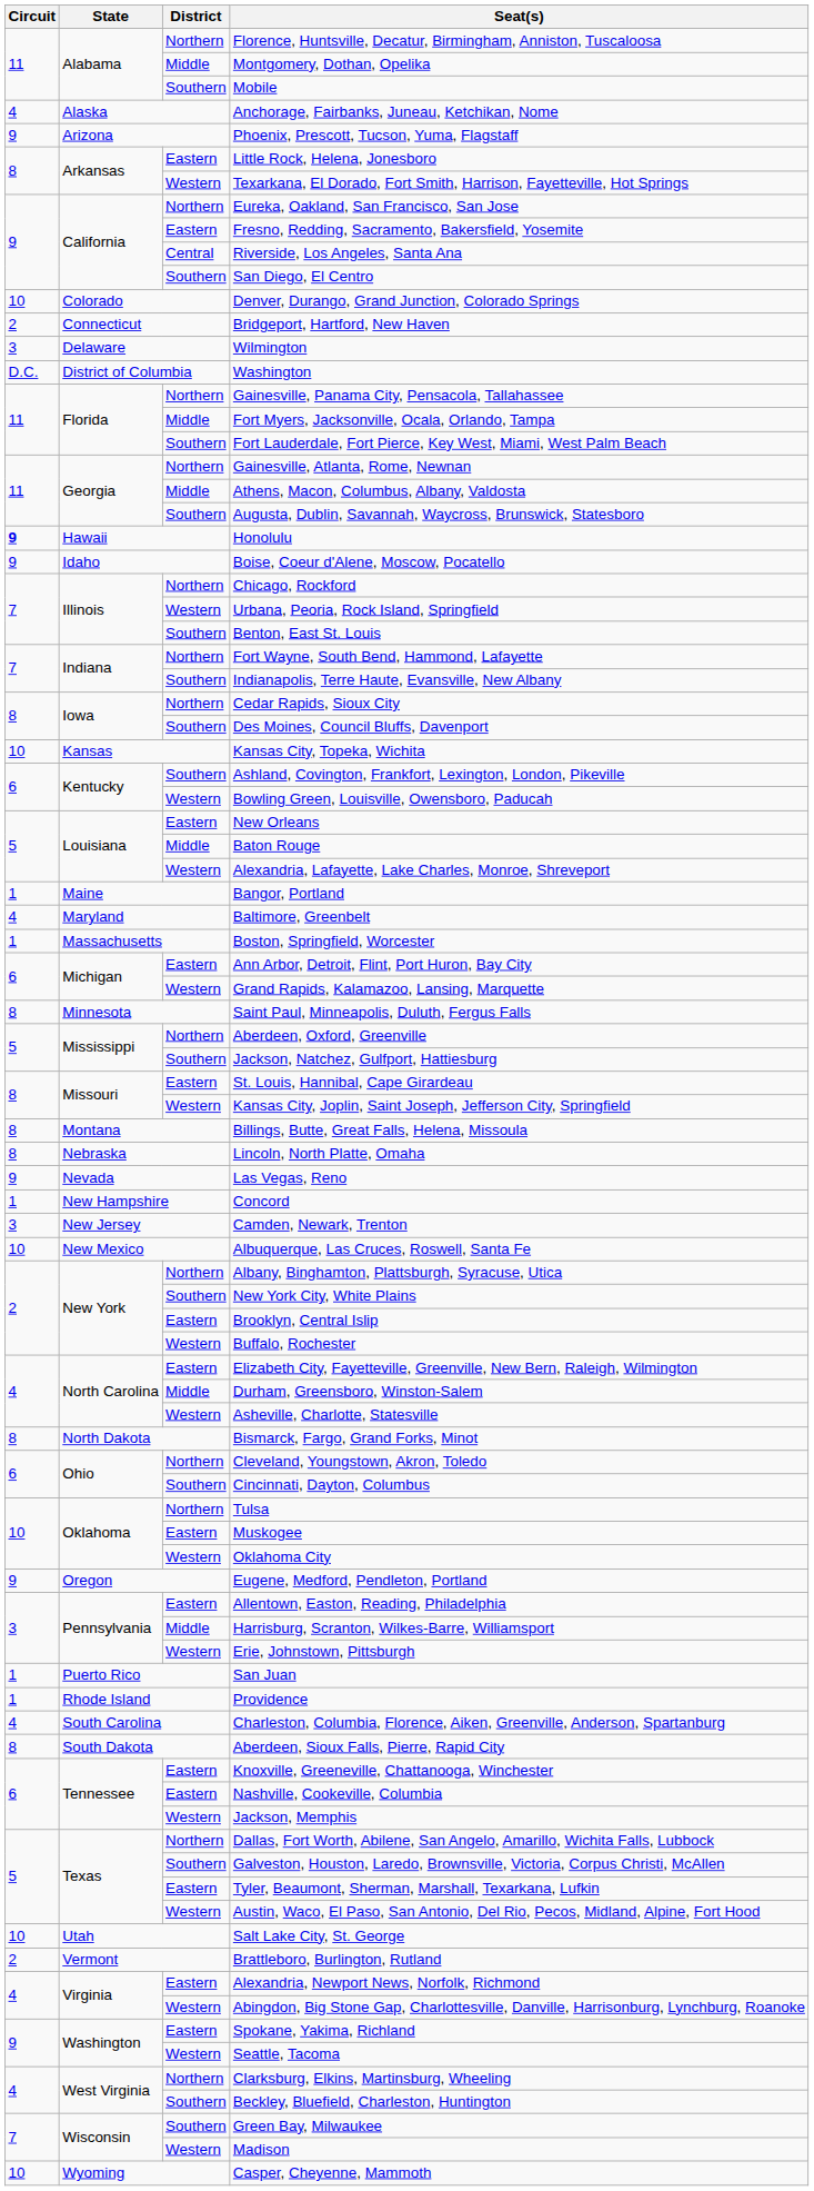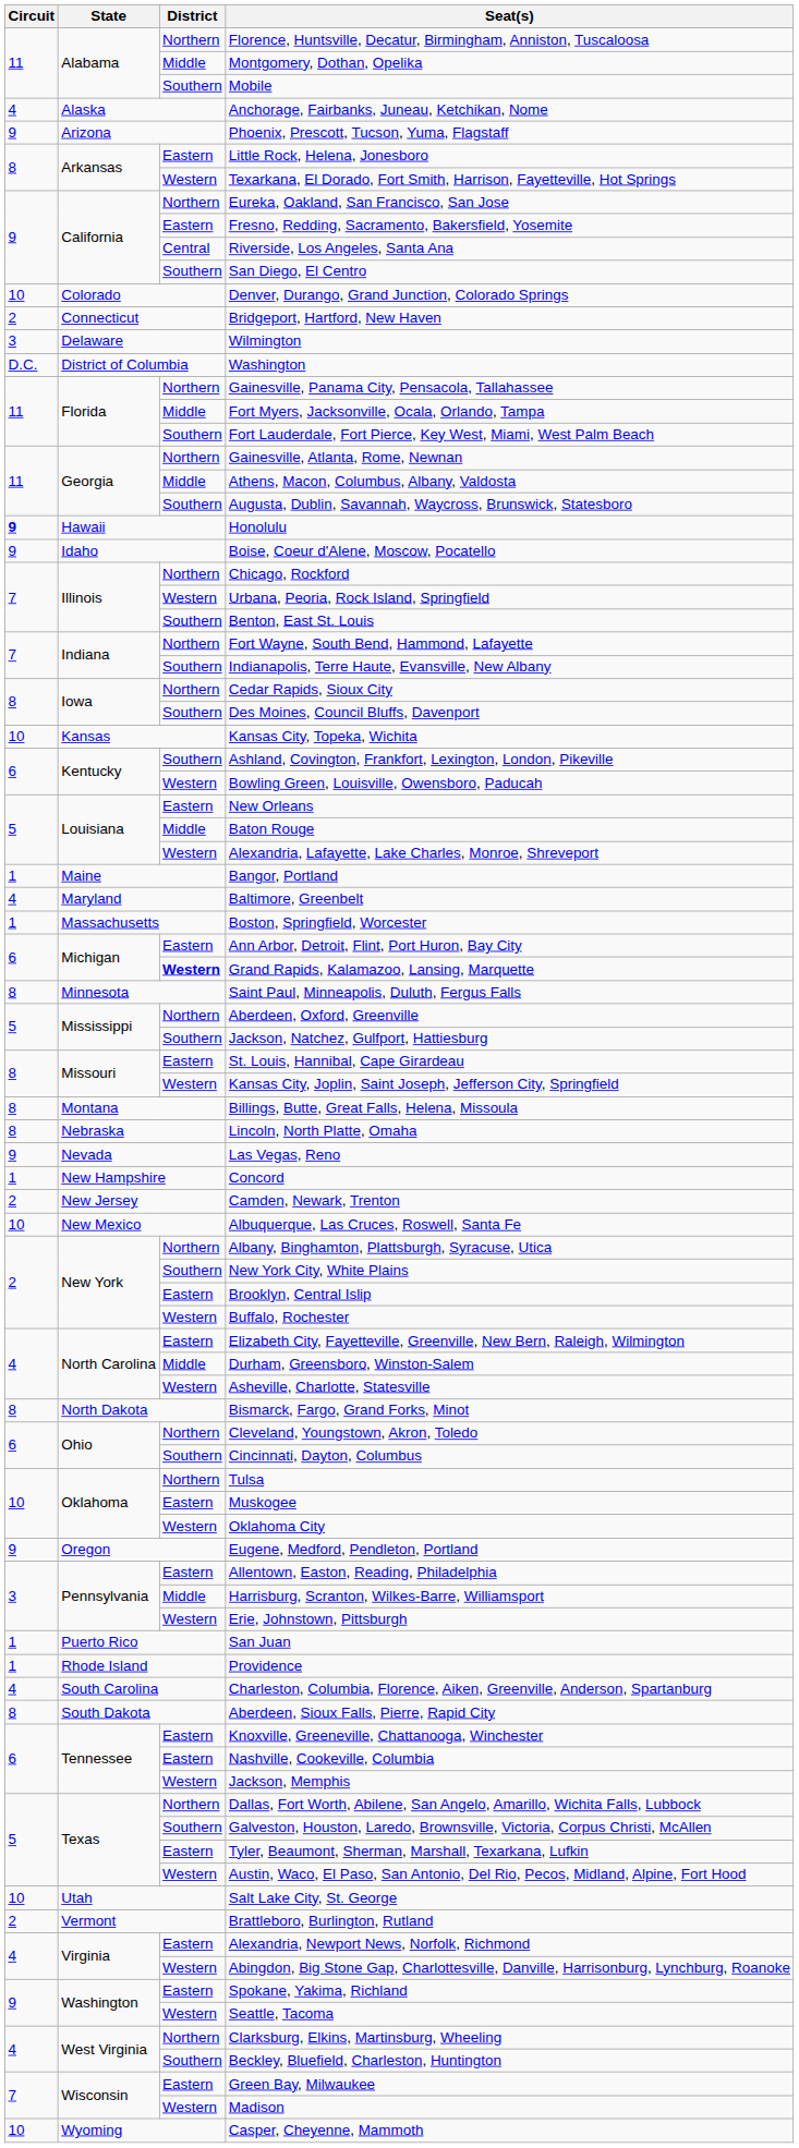 <table class="wikitable sortable">
 <tr>
 <th>Circuit</th>
 <th>State</th>
 <th class="unsortable">District</th>
 <th class="unsortable">Seat(s)</th>
 </tr>
 <tr>
 <td rowspan="3"><a href='#'>11</a></td>
 <td rowspan="3">Alabama</td>
 <td><a href='#'>Northern</a></td>
 <td><a href='#'>Florence</a>, <a href='#'>Huntsville</a>, <a href='#'>Decatur</a>, <a href='#'>Birmingham</a>, <a href='#'>Anniston</a>, <a href='#'>Tuscaloosa</a></td>
 </tr>
 <tr>
 <td><a href='#'>Middle</a></td>
 <td><a href='#'>Montgomery</a>, <a href='#'>Dothan</a>, <a href='#'>Opelika</a></td>
 </tr>
 <tr>
 <td><a href='#'>Southern</a></td>
 <td><a href='#'>Mobile</a></td>
 </tr>
 <tr>
 <td><a href='#'>4</a></td>
 <td colspan="2"><a href='#'>Alaska</a></td>
 <td><a href='#'>Anchorage</a>, <a href='#'>Fairbanks</a>, <a href='#'>Juneau</a>, <a href='#'>Ketchikan</a>, <a href='#'>Nome</a></td>
 </tr>
 <tr>
 <td><a href='#'>9</a></td>
 <td colspan="2"><a href='#'>Arizona</a></td>
 <td><a href='#'>Phoenix</a>, <a href='#'>Prescott</a>, <a href='#'>Tucson</a>, <a href='#'>Yuma</a>, <a href='#'>Flagstaff</a></td>
 </tr>
 <tr>
 <td rowspan="2"><a href='#'>8</a></td>
 <td rowspan="2">Arkansas</td>
 <td><a href='#'>Eastern</a></td>
 <td><a href='#'>Little Rock</a>, <a href='#'>Helena</a>, <a href='#'>Jonesboro</a></td>
 </tr>
 <tr>
 <td><a href='#'>Western</a></td>
 <td><a href='#'>Texarkana</a>, <a href='#'>El Dorado</a>, <a href='#'>Fort Smith</a>, <a href='#'>Harrison</a>, <a href='#'>Fayetteville</a>, <a href='#'>Hot Springs</a></td>
 </tr>
 <tr>
 <td rowspan="4"><a href='#'>9</a></td>
 <td rowspan="4">California</td>
 <td><a href='#'>Northern</a></td>
 <td><a href='#'>Eureka</a>, <a href='#'>Oakland</a>, <a href='#'>San Francisco</a>, <a href='#'>San Jose</a></td>
 </tr>
 <tr>
 <td><a href='#'>Eastern</a></td>
 <td><a href='#'>Fresno</a>, <a href='#'>Redding</a>, <a href='#'>Sacramento</a>, <a href='#'>Bakersfield</a>, <a href='#'>Yosemite</a></td>
 </tr>
 <tr>
 <td><a href='#'>Central</a></td>
 <td><a href='#'>Riverside</a>, <a href='#'>Los Angeles</a>, <a href='#'>Santa Ana</a></td>
 </tr>
 <tr>
 <td><a href='#'>Southern</a></td>
 <td><a href='#'>San Diego</a>, <a href='#'>El Centro</a></td>
 </tr>
 <tr>
 <td><a href='#'>10</a></td>
 <td colspan="2"><a href='#'>Colorado</a></td>
 <td><a href='#'>Denver</a>, <a href='#'>Durango</a>, <a href='#'>Grand Junction</a>, <a href='#'>Colorado Springs</a></td>
 </tr>
 <tr>
 <td><a href='#'>2</a></td>
 <td colspan="2"><a href='#'>Connecticut</a></td>
 <td><a href='#'>Bridgeport</a>, <a href='#'>Hartford</a>, <a href='#'>New Haven</a></td>
 </tr>
 <tr>
 <td><a href='#'>3</a></td>
 <td colspan="2"><a href='#'>Delaware</a></td>
 <td><a href='#'>Wilmington</a></td>
 </tr>
 <tr>
 <td><a href='#'>D.C.</a></td>
 <td colspan="2"><a href='#'>District of Columbia</a></td>
 <td><a href='#'>Washington</a></td>
 </tr>
 <tr>
 <td rowspan="3"><a href='#'>11</a></td>
 <td rowspan="3">Florida</td>
 <td><a href='#'>Northern</a></td>
 <td><a href='#'>Gainesville</a>, <a href='#'>Panama City</a>, <a href='#'>Pensacola</a>, <a href='#'>Tallahassee</a></td>
 </tr>
 <tr>
 <td><a href='#'>Middle</a></td>
 <td><a href='#'>Fort Myers</a>, <a href='#'>Jacksonville</a>, <a href='#'>Ocala</a>, <a href='#'>Orlando</a>, <a href='#'>Tampa</a></td>
 </tr>
 <tr>
 <td><a href='#'>Southern</a></td>
 <td><a href='#'>Fort Lauderdale</a>, <a href='#'>Fort Pierce</a>, <a href='#'>Key West</a>, <a href='#'>Miami</a>, <a href='#'>West Palm Beach</a></td>
 </tr>
 <tr>
 <td rowspan="3"><a href='#'>11</a></td>
 <td rowspan="3">Georgia</td>
 <td><a href='#'>Northern</a></td>
 <td><a href='#'>Gainesville</a>, <a href='#'>Atlanta</a>, <a href='#'>Rome</a>, <a href='#'>Newnan</a></td>
 </tr>
 <tr>
 <td><a href='#'>Middle</a></td>
 <td><a href='#'>Athens</a>, <a href='#'>Macon</a>, <a href='#'>Columbus</a>, <a href='#'>Albany</a>, <a href='#'>Valdosta</a></td>
 </tr>
 <tr>
 <td><a href='#'>Southern</a></td>
 <td><a href='#'>Augusta</a>, <a href='#'>Dublin</a>, <a href='#'>Savannah</a>, <a href='#'>Waycross</a>, <a href='#'>Brunswick</a>, <a href='#'>Statesboro</a></td>
 </tr>
 <tr>
 <td><strong><a href='#'>9</a></strong></td>
 <td colspan="2"><a href='#'>Hawaii</a></td>
 <td><a href='#'>Honolulu</a></td>
 </tr>
 <tr>
 <td><a href='#'>9</a></td>
 <td colspan="2"><a href='#'>Idaho</a></td>
 <td><a href='#'>Boise</a>, <a href='#'>Coeur d'Alene</a>, <a href='#'>Moscow</a>, <a href='#'>Pocatello</a></td>
 </tr>
 <tr>
 <td rowspan="3"><a href='#'>7</a></td>
 <td rowspan="3">Illinois</td>
 <td><a href='#'>Northern</a></td>
 <td><a href='#'>Chicago</a>, <a href='#'>Rockford</a></td>
 </tr>
 <tr>
 <td><a href='#'>Western</a></td>
 <td><a href='#'>Urbana</a>, <a href='#'>Peoria</a>, <a href='#'>Rock Island</a>, <a href='#'>Springfield</a></td>
 </tr>
 <tr>
 <td><a href='#'>Southern</a></td>
 <td><a href='#'>Benton</a>, <a href='#'>East St. Louis</a></td>
 </tr>
 <tr>
 <td rowspan="2"><a href='#'>7</a></td>
 <td rowspan="2">Indiana</td>
 <td><a href='#'>Northern</a></td>
 <td><a href='#'>Fort Wayne</a>, <a href='#'>South Bend</a>, <a href='#'>Hammond</a>, <a href='#'>Lafayette</a></td>
 </tr>
 <tr>
 <td><a href='#'>Southern</a></td>
 <td><a href='#'>Indianapolis</a>, <a href='#'>Terre Haute</a>, <a href='#'>Evansville</a>, <a href='#'>New Albany</a></td>
 </tr>
 <tr>
 <td rowspan="2"><a href='#'>8</a></td>
 <td rowspan="2">Iowa</td>
 <td><a href='#'>Northern</a></td>
 <td><a href='#'>Cedar Rapids</a>, <a href='#'>Sioux City</a></td>
 </tr>
 <tr>
 <td><a href='#'>Southern</a></td>
 <td><a href='#'>Des Moines</a>, <a href='#'>Council Bluffs</a>, <a href='#'>Davenport</a></td>
 </tr>
 <tr>
 <td><a href='#'>10</a></td>
 <td colspan="2"><a href='#'>Kansas</a></td>
 <td><a href='#'>Kansas City</a>, <a href='#'>Topeka</a>, <a href='#'>Wichita</a></td>
 </tr>
 <tr>
 <td rowspan="2"><a href='#'>6</a></td>
 <td rowspan="2">Kentucky</td>
 <td><a href='#'>Southern</a></td>
 <td><a href='#'>Ashland</a>, <a href='#'>Covington</a>, <a href='#'>Frankfort</a>, <a href='#'>Lexington</a>, <a href='#'>London</a>, <a href='#'>Pikeville</a></td>
 </tr>
 <tr>
 <td><a href='#'>Western</a></td>
 <td><a href='#'>Bowling Green</a>, <a href='#'>Louisville</a>, <a href='#'>Owensboro</a>, <a href='#'>Paducah</a></td>
 </tr>
 <tr>
 <td rowspan="3"><a href='#'>5</a></td>
 <td rowspan="3">Louisiana</td>
 <td><a href='#'>Eastern</a></td>
 <td><a href='#'>New Orleans</a></td>
 </tr>
 <tr>
 <td><a href='#'>Middle</a></td>
 <td><a href='#'>Baton Rouge</a></td>
 </tr>
 <tr>
 <td><a href='#'>Western</a></td>
 <td><a href='#'>Alexandria</a>, <a href='#'>Lafayette</a>, <a href='#'>Lake Charles</a>, <a href='#'>Monroe</a>, <a href='#'>Shreveport</a></td>
 </tr>
 <tr>
 <td><a href='#'>1</a></td>
 <td colspan="2"><a href='#'>Maine</a></td>
 <td><a href='#'>Bangor</a>, <a href='#'>Portland</a></td>
 </tr>
 <tr>
 <td><a href='#'>4</a></td>
 <td colspan="2"><a href='#'>Maryland</a></td>
 <td><a href='#'>Baltimore</a>, <a href='#'>Greenbelt</a></td>
 </tr>
 <tr>
 <td><a href='#'>1</a></td>
 <td colspan="2"><a href='#'>Massachusetts</a></td>
 <td><a href='#'>Boston</a>, <a href='#'>Springfield</a>, <a href='#'>Worcester</a></td>
 </tr>
 <tr>
 <td rowspan="2"><a href='#'>6</a></td>
 <td rowspan="2">Michigan</td>
 <td><a href='#'>Eastern</a></td>
 <td><a href='#'>Ann Arbor</a>, <a href='#'>Detroit</a>, <a href='#'>Flint</a>, <a href='#'>Port Huron</a>, <a href='#'>Bay City</a></td>
 </tr>
 <tr>
-<td><a href='#'>Western</a></td>
+<td><strong><a href='#'>Western</a></strong></td>
 <td><a href='#'>Grand Rapids</a>, <a href='#'>Kalamazoo</a>, <a href='#'>Lansing</a>, <a href='#'>Marquette</a></td>
 </tr>
 <tr>
 <td><a href='#'>8</a></td>
 <td colspan="2"><a href='#'>Minnesota</a></td>
 <td><a href='#'>Saint Paul</a>, <a href='#'>Minneapolis</a>, <a href='#'>Duluth</a>, <a href='#'>Fergus Falls</a></td>
 </tr>
 <tr>
 <td rowspan="2"><a href='#'>5</a></td>
 <td rowspan="2">Mississippi</td>
 <td><a href='#'>Northern</a></td>
 <td><a href='#'>Aberdeen</a>, <a href='#'>Oxford</a>, <a href='#'>Greenville</a></td>
 </tr>
 <tr>
 <td><a href='#'>Southern</a></td>
 <td><a href='#'>Jackson</a>, <a href='#'>Natchez</a>, <a href='#'>Gulfport</a>, <a href='#'>Hattiesburg</a></td>
 </tr>
 <tr>
 <td rowspan="2"><a href='#'>8</a></td>
 <td rowspan="2">Missouri</td>
 <td><a href='#'>Eastern</a></td>
 <td><a href='#'>St. Louis</a>, <a href='#'>Hannibal</a>, <a href='#'>Cape Girardeau</a></td>
 </tr>
 <tr>
 <td><a href='#'>Western</a></td>
 <td><a href='#'>Kansas City</a>, <a href='#'>Joplin</a>, <a href='#'>Saint Joseph</a>, <a href='#'>Jefferson City</a>, <a href='#'>Springfield</a></td>
 </tr>
 <tr>
 <td><a href='#'>8</a></td>
 <td colspan="2"><a href='#'>Montana</a></td>
 <td><a href='#'>Billings</a>, <a href='#'>Butte</a>, <a href='#'>Great Falls</a>, <a href='#'>Helena</a>, <a href='#'>Missoula</a></td>
 </tr>
 <tr>
 <td><a href='#'>8</a></td>
 <td colspan="2"><a href='#'>Nebraska</a></td>
 <td><a href='#'>Lincoln</a>, <a href='#'>North Platte</a>, <a href='#'>Omaha</a></td>
 </tr>
 <tr>
 <td><a href='#'>9</a></td>
 <td colspan="2"><a href='#'>Nevada</a></td>
 <td><a href='#'>Las Vegas</a>, <a href='#'>Reno</a></td>
 </tr>
 <tr>
 <td><a href='#'>1</a></td>
 <td colspan="2"><a href='#'>New Hampshire</a></td>
 <td><a href='#'>Concord</a></td>
 </tr>
 <tr>
-<td><a href='#'>3</a></td>
+<td><a href='#'>2</a></td>
 <td colspan="2"><a href='#'>New Jersey</a></td>
 <td><a href='#'>Camden</a>, <a href='#'>Newark</a>, <a href='#'>Trenton</a></td>
 </tr>
 <tr>
 <td><a href='#'>10</a></td>
 <td colspan="2"><a href='#'>New Mexico</a></td>
 <td><a href='#'>Albuquerque</a>, <a href='#'>Las Cruces</a>, <a href='#'>Roswell</a>, <a href='#'>Santa Fe</a></td>
 </tr>
 <tr>
 <td rowspan="4"><a href='#'>2</a></td>
 <td rowspan="4">New York</td>
 <td><a href='#'>Northern</a></td>
 <td><a href='#'>Albany</a>, <a href='#'>Binghamton</a>, <a href='#'>Plattsburgh</a>, <a href='#'>Syracuse</a>, <a href='#'>Utica</a></td>
 </tr>
 <tr>
 <td><a href='#'>Southern</a></td>
 <td><a href='#'>New York City</a>, <a href='#'>White Plains</a></td>
 </tr>
 <tr>
 <td><a href='#'>Eastern</a></td>
 <td><a href='#'>Brooklyn</a>, <a href='#'>Central Islip</a></td>
 </tr>
 <tr>
 <td><a href='#'>Western</a></td>
 <td><a href='#'>Buffalo</a>, <a href='#'>Rochester</a></td>
 </tr>
 <tr>
 <td rowspan="3"><a href='#'>4</a></td>
 <td rowspan="3">North Carolina</td>
 <td><a href='#'>Eastern</a></td>
 <td><a href='#'>Elizabeth City</a>, <a href='#'>Fayetteville</a>, <a href='#'>Greenville</a>, <a href='#'>New Bern</a>, <a href='#'>Raleigh</a>, <a href='#'>Wilmington</a></td>
 </tr>
 <tr>
 <td><a href='#'>Middle</a></td>
 <td><a href='#'>Durham</a>, <a href='#'>Greensboro</a>, <a href='#'>Winston-Salem</a></td>
 </tr>
 <tr>
 <td><a href='#'>Western</a></td>
 <td><a href='#'>Asheville</a>, <a href='#'>Charlotte</a>, <a href='#'>Statesville</a></td>
 </tr>
 <tr>
 <td><a href='#'>8</a></td>
 <td colspan="2"><a href='#'>North Dakota</a></td>
 <td><a href='#'>Bismarck</a>, <a href='#'>Fargo</a>, <a href='#'>Grand Forks</a>, <a href='#'>Minot</a></td>
 </tr>
 <tr>
 <td rowspan="2"><a href='#'>6</a></td>
 <td rowspan="2">Ohio</td>
 <td><a href='#'>Northern</a></td>
 <td><a href='#'>Cleveland</a>, <a href='#'>Youngstown</a>, <a href='#'>Akron</a>, <a href='#'>Toledo</a></td>
 </tr>
 <tr>
 <td><a href='#'>Southern</a></td>
 <td><a href='#'>Cincinnati</a>, <a href='#'>Dayton</a>, <a href='#'>Columbus</a></td>
 </tr>
 <tr>
 <td rowspan="3"><a href='#'>10</a></td>
 <td rowspan="3">Oklahoma</td>
 <td><a href='#'>Northern</a></td>
 <td><a href='#'>Tulsa</a></td>
 </tr>
 <tr>
 <td><a href='#'>Eastern</a></td>
 <td><a href='#'>Muskogee</a></td>
 </tr>
 <tr>
 <td><a href='#'>Western</a></td>
 <td><a href='#'>Oklahoma City</a></td>
 </tr>
 <tr>
 <td><a href='#'>9</a></td>
 <td colspan="2"><a href='#'>Oregon</a></td>
 <td><a href='#'>Eugene</a>, <a href='#'>Medford</a>, <a href='#'>Pendleton</a>, <a href='#'>Portland</a></td>
 </tr>
 <tr>
 <td rowspan="3"><a href='#'>3</a></td>
 <td rowspan="3">Pennsylvania</td>
 <td><a href='#'>Eastern</a></td>
 <td><a href='#'>Allentown</a>, <a href='#'>Easton</a>, <a href='#'>Reading</a>, <a href='#'>Philadelphia</a></td>
 </tr>
 <tr>
 <td><a href='#'>Middle</a></td>
 <td><a href='#'>Harrisburg</a>, <a href='#'>Scranton</a>, <a href='#'>Wilkes-Barre</a>, <a href='#'>Williamsport</a></td>
 </tr>
 <tr>
 <td><a href='#'>Western</a></td>
 <td><a href='#'>Erie</a>, <a href='#'>Johnstown</a>, <a href='#'>Pittsburgh</a></td>
 </tr>
 <tr>
 <td><a href='#'>1</a></td>
 <td colspan="2"><a href='#'>Puerto Rico</a></td>
 <td><a href='#'>San Juan</a></td>
 </tr>
 <tr>
 <td><a href='#'>1</a></td>
 <td colspan="2"><a href='#'>Rhode Island</a></td>
 <td><a href='#'>Providence</a></td>
 </tr>
 <tr>
 <td><a href='#'>4</a></td>
 <td colspan="2"><a href='#'>South Carolina</a></td>
 <td><a href='#'>Charleston</a>, <a href='#'>Columbia</a>, <a href='#'>Florence</a>, <a href='#'>Aiken</a>, <a href='#'>Greenville</a>, <a href='#'>Anderson</a>, <a href='#'>Spartanburg</a></td>
 </tr>
 <tr>
 <td><a href='#'>8</a></td>
 <td colspan="2"><a href='#'>South Dakota</a></td>
 <td><a href='#'>Aberdeen</a>, <a href='#'>Sioux Falls</a>, <a href='#'>Pierre</a>, <a href='#'>Rapid City</a></td>
 </tr>
 <tr>
 <td rowspan="3"><a href='#'>6</a></td>
 <td rowspan="3">Tennessee</td>
 <td><a href='#'>Eastern</a></td>
 <td><a href='#'>Knoxville</a>, <a href='#'>Greeneville</a>, <a href='#'>Chattanooga</a>, <a href='#'>Winchester</a></td>
 </tr>
 <tr>
 <td><a href='#'>Eastern</a></td>
 <td><a href='#'>Nashville</a>, <a href='#'>Cookeville</a>, <a href='#'>Columbia</a></td>
 </tr>
 <tr>
 <td><a href='#'>Western</a></td>
 <td><a href='#'>Jackson</a>, <a href='#'>Memphis</a></td>
 </tr>
 <tr>
 <td rowspan="4"><a href='#'>5</a></td>
 <td rowspan="4">Texas</td>
 <td><a href='#'>Northern</a></td>
 <td><a href='#'>Dallas</a>, <a href='#'>Fort Worth</a>, <a href='#'>Abilene</a>, <a href='#'>San Angelo</a>, <a href='#'>Amarillo</a>, <a href='#'>Wichita Falls</a>, <a href='#'>Lubbock</a></td>
 </tr>
 <tr>
 <td><a href='#'>Southern</a></td>
 <td><a href='#'>Galveston</a>, <a href='#'>Houston</a>, <a href='#'>Laredo</a>, <a href='#'>Brownsville</a>, <a href='#'>Victoria</a>, <a href='#'>Corpus Christi</a>, <a href='#'>McAllen</a></td>
 </tr>
 <tr>
 <td><a href='#'>Eastern</a></td>
 <td><a href='#'>Tyler</a>, <a href='#'>Beaumont</a>, <a href='#'>Sherman</a>, <a href='#'>Marshall</a>, <a href='#'>Texarkana</a>, <a href='#'>Lufkin</a></td>
 </tr>
 <tr>
 <td><a href='#'>Western</a></td>
 <td><a href='#'>Austin</a>, <a href='#'>Waco</a>, <a href='#'>El Paso</a>, <a href='#'>San Antonio</a>, <a href='#'>Del Rio</a>, <a href='#'>Pecos</a>, <a href='#'>Midland</a>, <a href='#'>Alpine</a>, <a href='#'>Fort Hood</a></td>
 </tr>
 <tr>
 <td><a href='#'>10</a></td>
 <td colspan="2"><a href='#'>Utah</a></td>
 <td><a href='#'>Salt Lake City</a>, <a href='#'>St. George</a></td>
 </tr>
 <tr>
 <td><a href='#'>2</a></td>
 <td colspan="2"><a href='#'>Vermont</a></td>
 <td><a href='#'>Brattleboro</a>, <a href='#'>Burlington</a>, <a href='#'>Rutland</a></td>
 </tr>
 <tr>
 <td rowspan="2"><a href='#'>4</a></td>
 <td rowspan="2">Virginia</td>
 <td><a href='#'>Eastern</a></td>
 <td><a href='#'>Alexandria</a>, <a href='#'>Newport News</a>, <a href='#'>Norfolk</a>, <a href='#'>Richmond</a></td>
 </tr>
 <tr>
 <td><a href='#'>Western</a></td>
 <td><a href='#'>Abingdon</a>, <a href='#'>Big Stone Gap</a>, <a href='#'>Charlottesville</a>, <a href='#'>Danville</a>, <a href='#'>Harrisonburg</a>, <a href='#'>Lynchburg</a>, <a href='#'>Roanoke</a></td>
 </tr>
 <tr>
 <td rowspan="2"><a href='#'>9</a></td>
 <td rowspan="2">Washington</td>
 <td><a href='#'>Eastern</a></td>
 <td><a href='#'>Spokane</a>, <a href='#'>Yakima</a>, <a href='#'>Richland</a></td>
 </tr>
 <tr>
 <td><a href='#'>Western</a></td>
 <td><a href='#'>Seattle</a>, <a href='#'>Tacoma</a></td>
 </tr>
 <tr>
 <td rowspan="2"><a href='#'>4</a></td>
 <td rowspan="2">West Virginia</td>
 <td><a href='#'>Northern</a></td>
 <td><a href='#'>Clarksburg</a>, <a href='#'>Elkins</a>, <a href='#'>Martinsburg</a>, <a href='#'>Wheeling</a></td>
 </tr>
 <tr>
 <td><a href='#'>Southern</a></td>
 <td><a href='#'>Beckley</a>, <a href='#'>Bluefield</a>, <a href='#'>Charleston</a>, <a href='#'>Huntington</a></td>
 </tr>
 <tr>
 <td rowspan="2"><a href='#'>7</a></td>
 <td rowspan="2">Wisconsin</td>
-<td><a href='#'>Southern</a></td>
+<td><a href='#'>Eastern</a></td>
 <td><a href='#'>Green Bay</a>, <a href='#'>Milwaukee</a></td>
 </tr>
 <tr>
 <td><a href='#'>Western</a></td>
 <td><a href='#'>Madison</a></td>
 </tr>
 <tr>
 <td><a href='#'>10</a></td>
 <td colspan="2"><a href='#'>Wyoming</a></td>
 <td><a href='#'>Casper</a>, <a href='#'>Cheyenne</a>, <a href='#'>Mammoth</a></td>
 </tr>
 </table>
